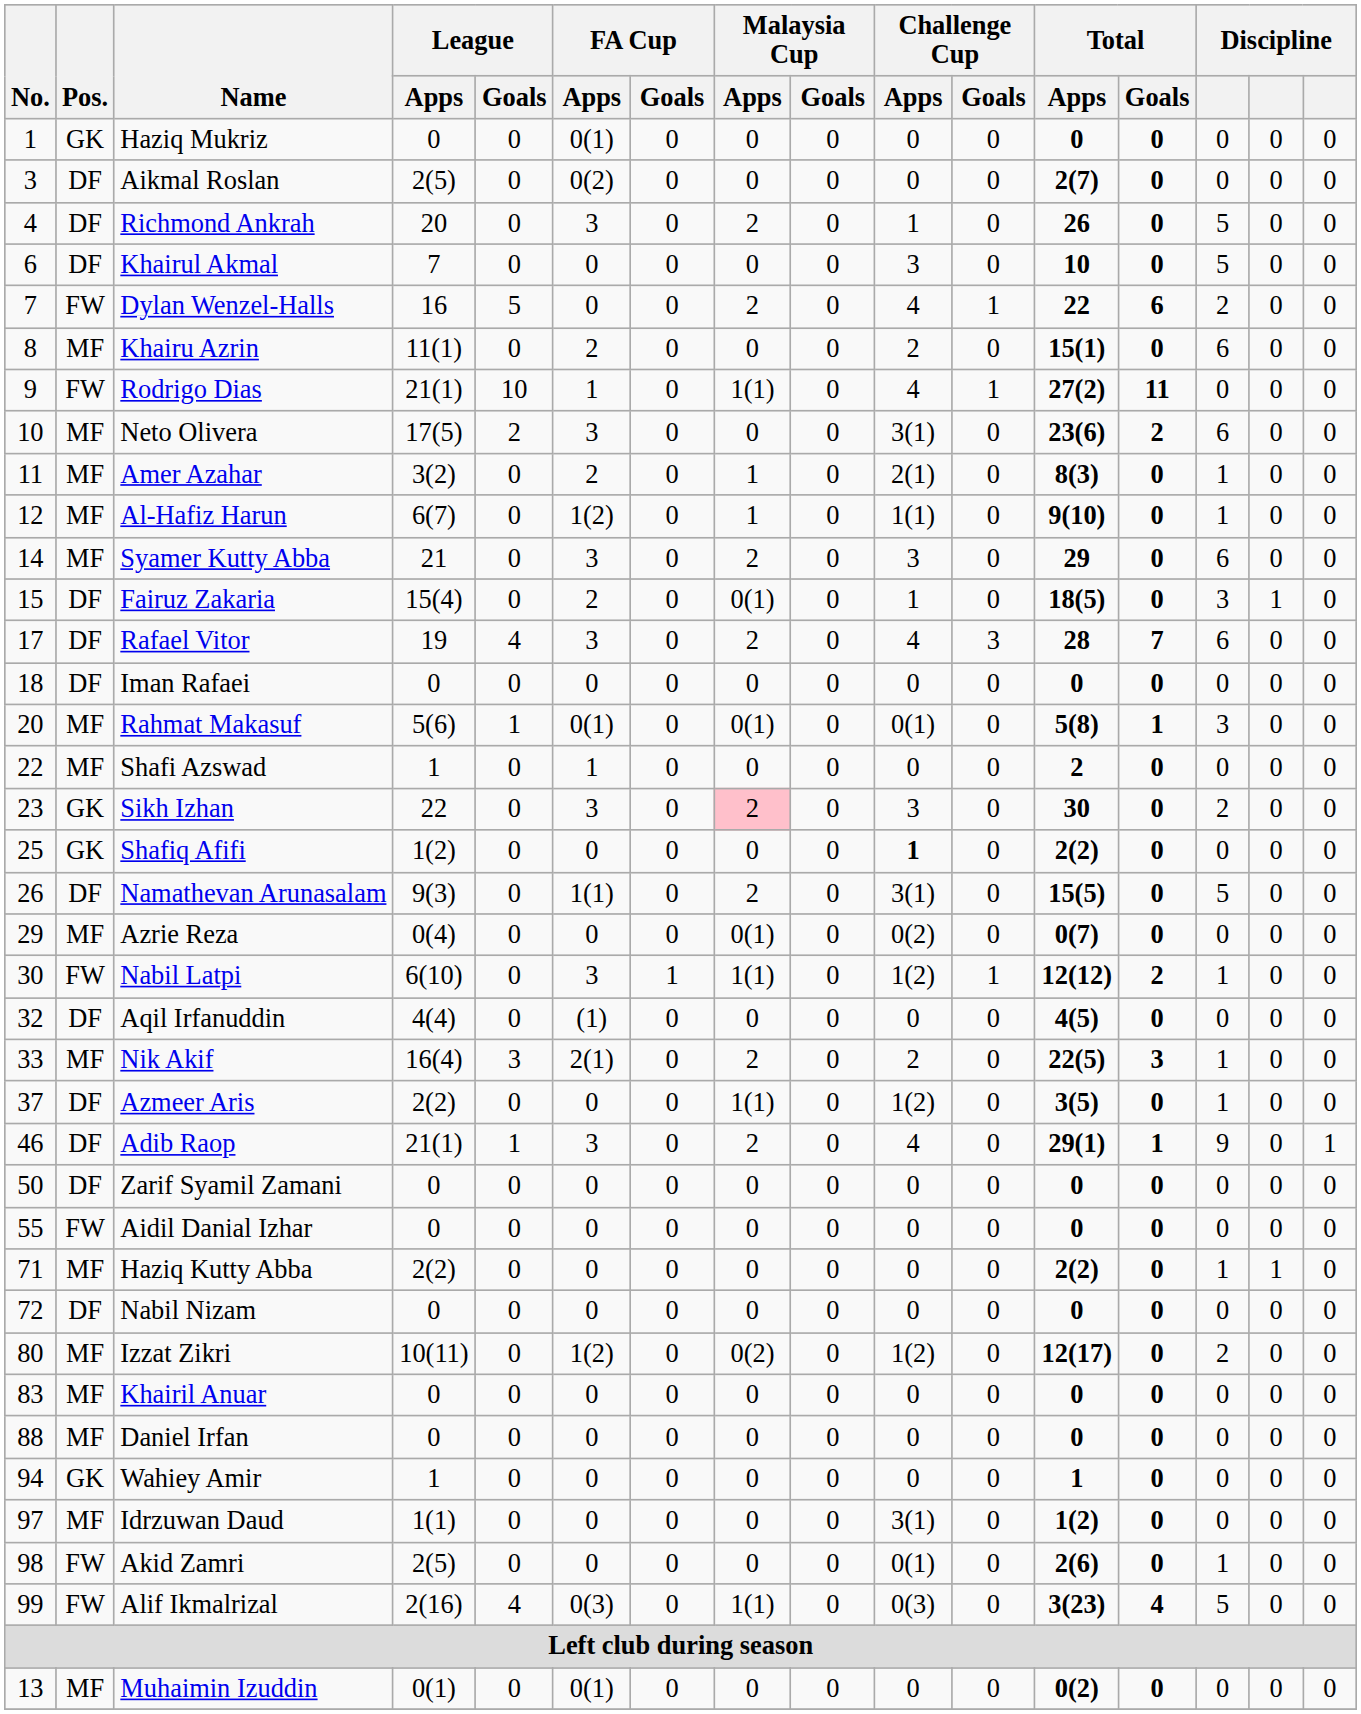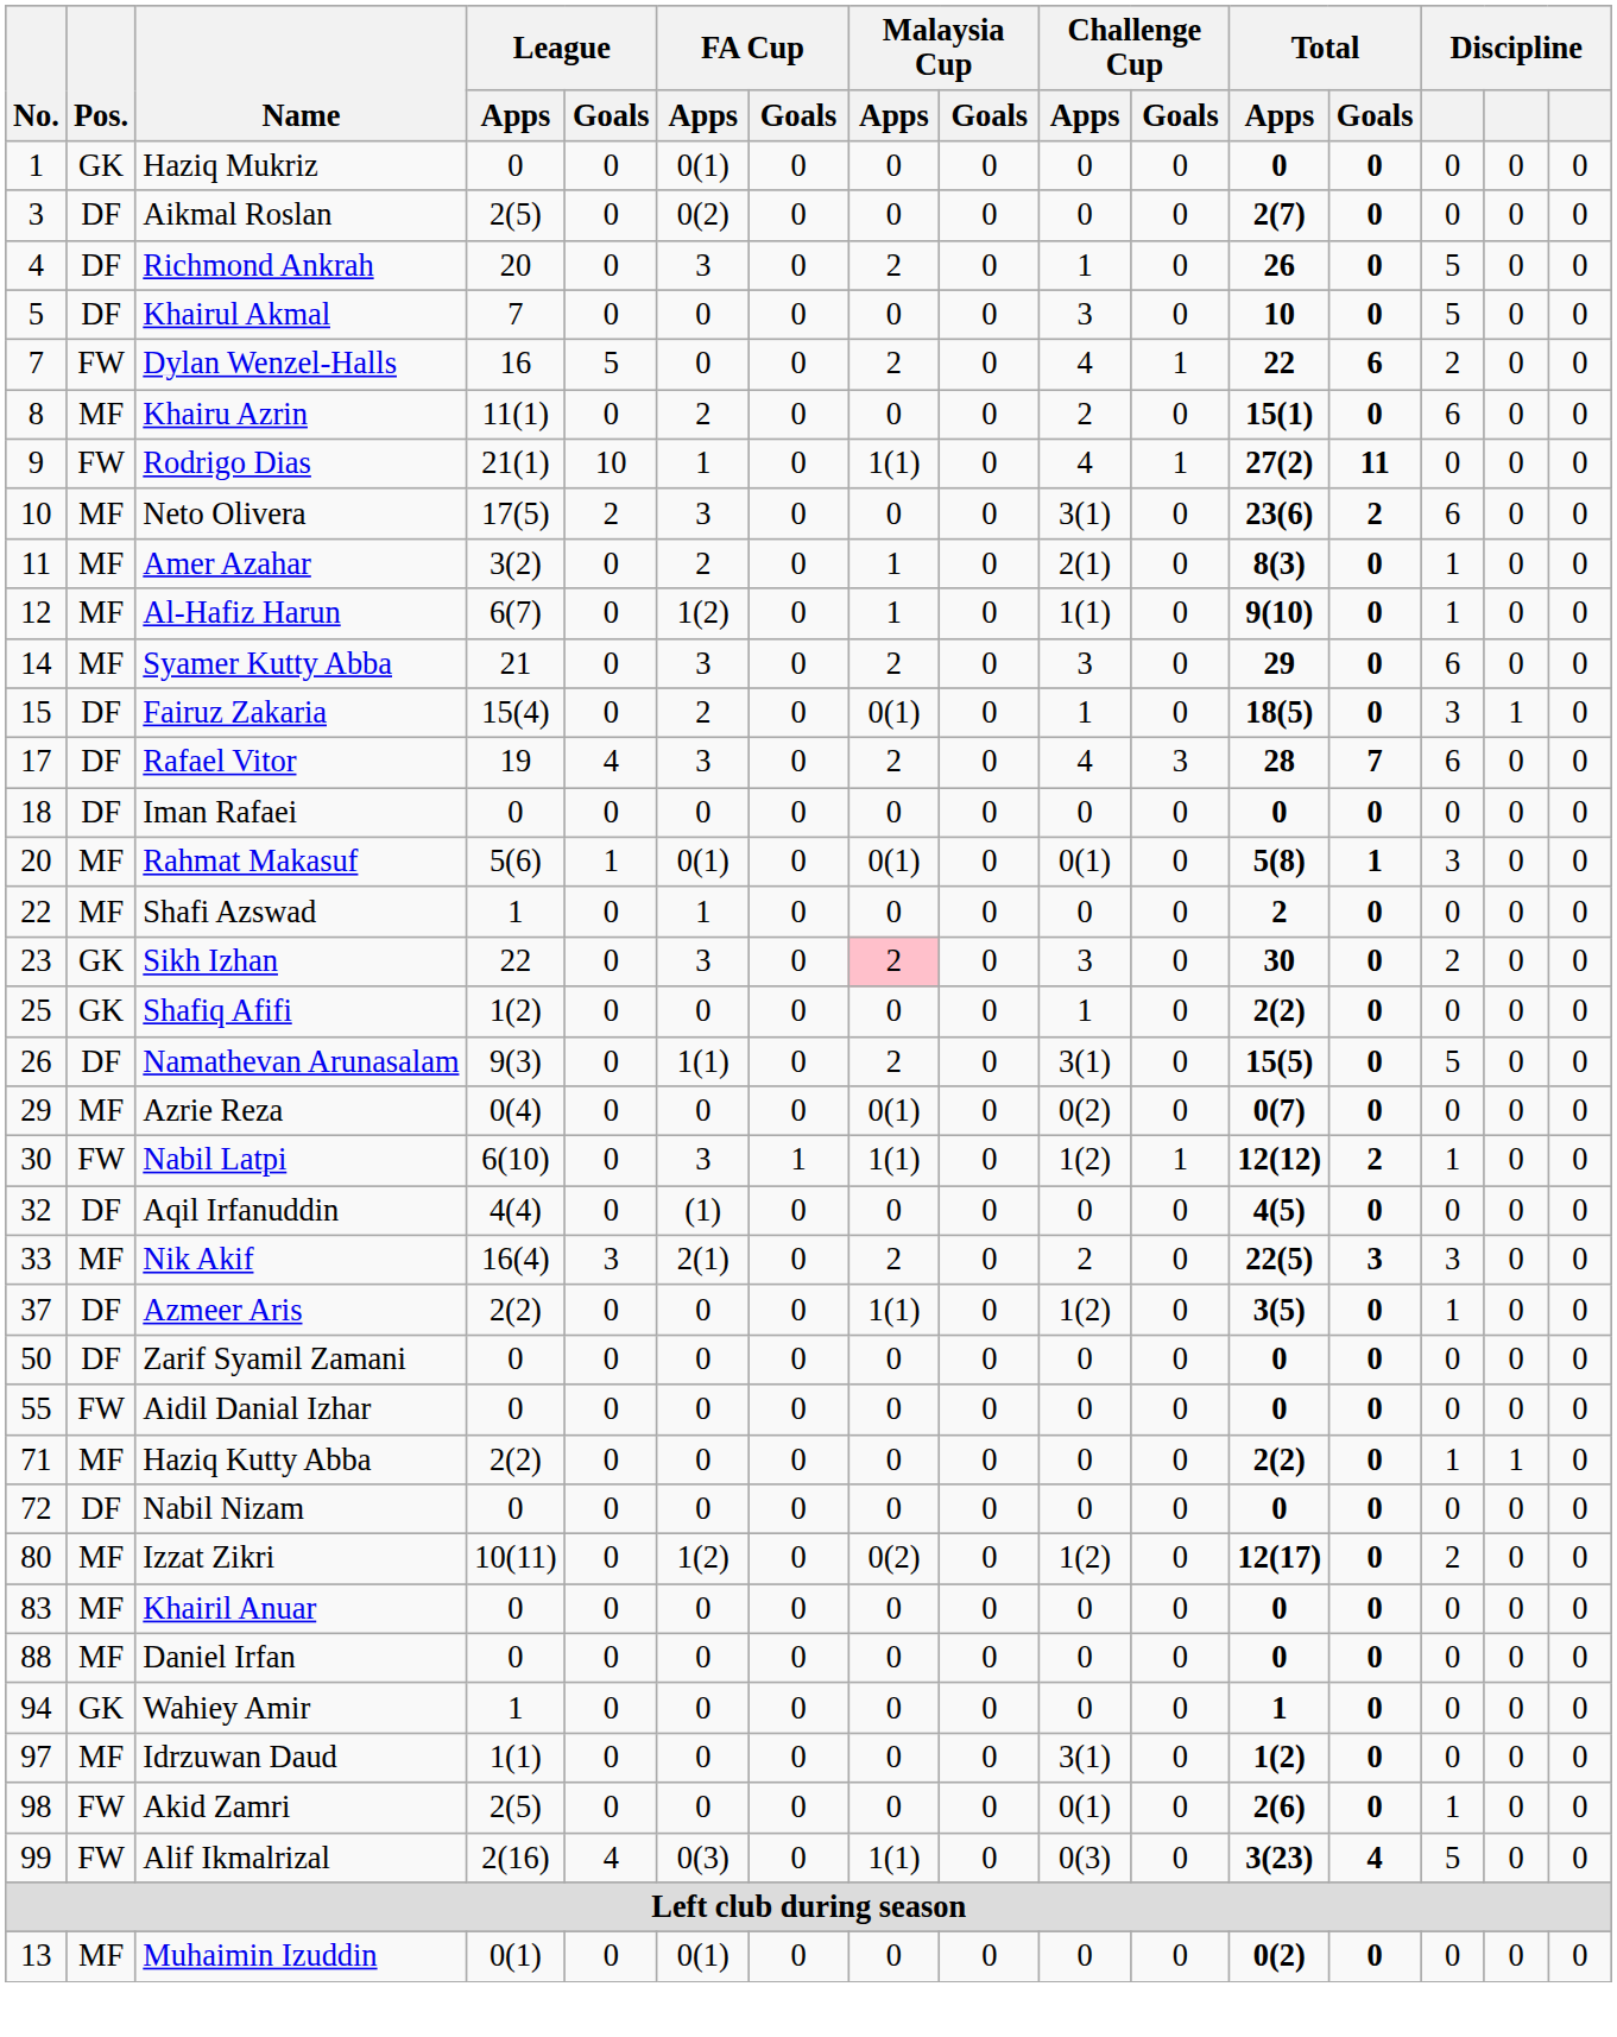 <table class="wikitable" style="text-align:center">
 <tr>
 <th rowspan="2" style="vertical-align:bottom;">No.</th>
 <th rowspan="2" style="vertical-align:bottom;">Pos.</th>
 <th rowspan="2" style="vertical-align:bottom;">Name</th>
 <th colspan="2" style="width:90px;">League</th>
 <th colspan="2" style="width:90px;">FA Cup</th>
 <th colspan="2" style="width:90px;">Malaysia Cup</th>
 <th colspan="2" style="width:90px;">Challenge Cup</th>
 <th colspan="2" style="width:90px;">Total</th>
 <th colspan="3" style="width:90px;">Discipline</th>
 </tr>
 <tr>
 <th>Apps</th>
 <th>Goals</th>
 <th>Apps</th>
 <th>Goals</th>
 <th>Apps</th>
 <th>Goals</th>
 <th>Apps</th>
 <th>Goals</th>
 <th>Apps</th>
 <th>Goals</th>
 <th></th>
 <th></th>
 <th></th>
 </tr>
 <tr>
 <td>1</td>
 <td>GK</td>
 <td align="left"> Haziq Mukriz</td>
 <td>0</td>
 <td>0</td>
 <td>0(1)</td>
 <td>0</td>
 <td>0</td>
 <td>0</td>
 <td>0</td>
 <td>0</td>
 <td><strong>0</strong></td>
 <td><strong>0</strong></td>
 <td>0</td>
 <td>0</td>
 <td>0</td>
 </tr>
 <tr>
 <td>3</td>
 <td>DF</td>
 <td align="left"> Aikmal Roslan</td>
 <td>2(5)</td>
 <td>0</td>
 <td>0(2)</td>
 <td>0</td>
 <td>0</td>
 <td>0</td>
 <td>0</td>
 <td>0</td>
 <td><strong>2(7)</strong></td>
 <td><strong>0</strong></td>
 <td>0</td>
 <td>0</td>
 <td>0</td>
 </tr>
 <tr>
 <td>4</td>
 <td>DF</td>
 <td align="left"> <a href='#'>Richmond Ankrah</a></td>
 <td>20</td>
 <td>0</td>
 <td>3</td>
 <td>0</td>
 <td>2</td>
 <td>0</td>
 <td>1</td>
 <td>0</td>
 <td><strong>26</strong></td>
 <td><strong>0</strong></td>
 <td>5</td>
 <td>0</td>
 <td>0</td>
 </tr>
 <tr>
-<td>6</td>
+<td>5</td>
 <td>DF</td>
 <td align="left"> <a href='#'>Khairul Akmal</a></td>
 <td>7</td>
 <td>0</td>
 <td>0</td>
 <td>0</td>
 <td>0</td>
 <td>0</td>
 <td>3</td>
 <td>0</td>
 <td><strong>10</strong></td>
 <td><strong>0</strong></td>
 <td>5</td>
 <td>0</td>
 <td>0</td>
 </tr>
 <tr>
 <td>7</td>
 <td>FW</td>
 <td align="left"> <a href='#'>Dylan Wenzel-Halls</a></td>
 <td>16</td>
 <td>5</td>
 <td>0</td>
 <td>0</td>
 <td>2</td>
 <td>0</td>
 <td>4</td>
 <td>1</td>
 <td><strong>22</strong></td>
 <td><strong>6</strong></td>
 <td>2</td>
 <td>0</td>
 <td>0</td>
 </tr>
 <tr>
 <td>8</td>
 <td>MF</td>
 <td align="left"> <a href='#'>Khairu Azrin</a></td>
 <td>11(1)</td>
 <td>0</td>
 <td>2</td>
 <td>0</td>
 <td>0</td>
 <td>0</td>
 <td>2</td>
 <td>0</td>
 <td><strong>15(1)</strong></td>
 <td><strong>0</strong></td>
 <td>6</td>
 <td>0</td>
 <td>0</td>
 </tr>
 <tr>
 <td>9</td>
 <td>FW</td>
 <td align="left"> <a href='#'>Rodrigo Dias</a></td>
 <td>21(1)</td>
 <td>10</td>
 <td>1</td>
 <td>0</td>
 <td>1(1)</td>
 <td>0</td>
 <td>4</td>
 <td>1</td>
 <td><strong>27(2)</strong></td>
 <td><strong>11</strong></td>
 <td>0</td>
 <td>0</td>
 <td>0</td>
 </tr>
 <tr>
 <td>10</td>
 <td>MF</td>
 <td align="left"> Neto Olivera</td>
 <td>17(5)</td>
 <td>2</td>
 <td>3</td>
 <td>0</td>
 <td>0</td>
 <td>0</td>
 <td>3(1)</td>
 <td>0</td>
 <td><strong>23(6)</strong></td>
 <td><strong>2</strong></td>
 <td>6</td>
 <td>0</td>
 <td>0</td>
 </tr>
 <tr>
 <td>11</td>
 <td>MF</td>
 <td align="left"> <a href='#'>Amer Azahar</a></td>
 <td>3(2)</td>
 <td>0</td>
 <td>2</td>
 <td>0</td>
 <td>1</td>
 <td>0</td>
 <td>2(1)</td>
 <td>0</td>
 <td><strong>8(3)</strong></td>
 <td><strong>0</strong></td>
 <td>1</td>
 <td>0</td>
 <td>0</td>
 </tr>
 <tr>
 <td>12</td>
 <td>MF</td>
 <td align="left"> <a href='#'>Al-Hafiz Harun</a></td>
 <td>6(7)</td>
 <td>0</td>
 <td>1(2)</td>
 <td>0</td>
 <td>1</td>
 <td>0</td>
 <td>1(1)</td>
 <td>0</td>
 <td><strong>9(10)</strong></td>
 <td><strong>0</strong></td>
 <td>1</td>
 <td>0</td>
 <td>0</td>
 </tr>
 <tr>
 <td>14</td>
 <td>MF</td>
 <td align='left'> <a href='#'>Syamer Kutty Abba</a></td>
 <td>21</td>
 <td>0</td>
 <td>3</td>
 <td>0</td>
 <td>2</td>
 <td>0</td>
 <td>3</td>
 <td>0</td>
 <td><strong>29</strong></td>
 <td><strong>0</strong></td>
 <td>6</td>
 <td>0</td>
 <td>0</td>
 </tr>
 <tr>
 <td>15</td>
 <td>DF</td>
 <td align="left"> <a href='#'>Fairuz Zakaria</a></td>
 <td>15(4)</td>
 <td>0</td>
 <td>2</td>
 <td>0</td>
 <td>0(1)</td>
 <td>0</td>
 <td>1</td>
 <td>0</td>
 <td><strong>18(5)</strong></td>
 <td><strong>0</strong></td>
 <td>3</td>
 <td>1</td>
 <td>0</td>
 </tr>
 <tr>
 <td>17</td>
 <td>DF</td>
 <td align="left"> <a href='#'>Rafael Vitor</a></td>
 <td>19</td>
 <td>4</td>
 <td>3</td>
 <td>0</td>
 <td>2</td>
 <td>0</td>
 <td>4</td>
 <td>3</td>
 <td><strong>28</strong></td>
 <td><strong>7</strong></td>
 <td>6</td>
 <td>0</td>
 <td>0</td>
 </tr>
 <tr>
 <td>18</td>
 <td>DF</td>
 <td align="left"> Iman Rafaei</td>
 <td>0</td>
 <td>0</td>
 <td>0</td>
 <td>0</td>
 <td>0</td>
 <td>0</td>
 <td>0</td>
 <td>0</td>
 <td><strong>0</strong></td>
 <td><strong>0</strong></td>
 <td>0</td>
 <td>0</td>
 <td>0</td>
 </tr>
 <tr>
 <td>20</td>
 <td>MF</td>
 <td align="left"> <a href='#'>Rahmat Makasuf</a></td>
 <td>5(6)</td>
 <td>1</td>
 <td>0(1)</td>
 <td>0</td>
 <td>0(1)</td>
 <td>0</td>
 <td>0(1)</td>
 <td>0</td>
 <td><strong>5(8)</strong></td>
 <td><strong>1</strong></td>
 <td>3</td>
 <td>0</td>
 <td>0</td>
 </tr>
 <tr>
 <td>22</td>
 <td>MF</td>
 <td align="left"> Shafi Azswad</td>
 <td>1</td>
 <td>0</td>
 <td>1</td>
 <td>0</td>
 <td>0</td>
 <td>0</td>
 <td>0</td>
 <td>0</td>
 <td><strong>2</strong></td>
 <td><strong>0</strong></td>
 <td>0</td>
 <td>0</td>
 <td>0</td>
 </tr>
 <tr>
 <td>23</td>
 <td>GK</td>
 <td align="left"> <a href='#'>Sikh Izhan</a></td>
 <td>22</td>
 <td>0</td>
 <td>3</td>
 <td>0</td>
 <td style="background: pink;">2</td>
 <td>0</td>
 <td>3</td>
 <td>0</td>
 <td><strong>30</strong></td>
 <td><strong>0</strong></td>
 <td>2</td>
 <td>0</td>
 <td>0</td>
 </tr>
 <tr>
 <td>25</td>
 <td>GK</td>
 <td align="left"> <a href='#'>Shafiq Afifi</a></td>
 <td>1(2)</td>
 <td>0</td>
 <td>0</td>
 <td>0</td>
 <td>0</td>
 <td>0</td>
-<td><strong>1</strong></td>
+<td>1</td>
 <td>0</td>
 <td><strong>2(2)</strong></td>
 <td><strong>0</strong></td>
 <td>0</td>
 <td>0</td>
 <td>0</td>
 </tr>
 <tr>
 <td>26</td>
 <td>DF</td>
 <td align="left"> <a href='#'>Namathevan Arunasalam</a></td>
 <td>9(3)</td>
 <td>0</td>
 <td>1(1)</td>
 <td>0</td>
 <td>2</td>
 <td>0</td>
 <td>3(1)</td>
 <td>0</td>
 <td><strong>15(5)</strong></td>
 <td><strong>0</strong></td>
 <td>5</td>
 <td>0</td>
 <td>0</td>
 </tr>
 <tr>
 <td>29</td>
 <td>MF</td>
 <td align="left"> Azrie Reza</td>
 <td>0(4)</td>
 <td>0</td>
 <td>0</td>
 <td>0</td>
 <td>0(1)</td>
 <td>0</td>
 <td>0(2)</td>
 <td>0</td>
 <td><strong>0(7)</strong></td>
 <td><strong>0</strong></td>
 <td>0</td>
 <td>0</td>
 <td>0</td>
 </tr>
 <tr>
 <td>30</td>
 <td>FW</td>
 <td align="left"> <a href='#'>Nabil Latpi</a></td>
 <td>6(10)</td>
 <td>0</td>
 <td>3</td>
 <td>1</td>
 <td>1(1)</td>
 <td>0</td>
 <td>1(2)</td>
 <td>1</td>
 <td><strong>12(12)</strong></td>
 <td><strong>2</strong></td>
 <td>1</td>
 <td>0</td>
 <td>0</td>
 </tr>
 <tr>
 <td>32</td>
 <td>DF</td>
 <td align="left"> Aqil Irfanuddin</td>
 <td>4(4)</td>
 <td>0</td>
 <td>(1)</td>
 <td>0</td>
 <td>0</td>
 <td>0</td>
 <td>0</td>
 <td>0</td>
 <td><strong>4(5)</strong></td>
 <td><strong>0</strong></td>
 <td>0</td>
 <td>0</td>
 <td>0</td>
 </tr>
 <tr>
 <td>33</td>
 <td>MF</td>
 <td align="left"> <a href='#'>Nik Akif</a></td>
 <td>16(4)</td>
 <td>3</td>
 <td>2(1)</td>
 <td>0</td>
 <td>2</td>
 <td>0</td>
 <td>2</td>
 <td>0</td>
 <td><strong>22(5)</strong></td>
 <td><strong>3</strong></td>
-<td>1</td>
+<td>3</td>
 <td>0</td>
 <td>0</td>
 </tr>
 <tr>
 <td>37</td>
 <td>DF</td>
 <td align="left"> <a href='#'>Azmeer Aris</a></td>
 <td>2(2)</td>
 <td>0</td>
 <td>0</td>
 <td>0</td>
 <td>1(1)</td>
 <td>0</td>
 <td>1(2)</td>
 <td>0</td>
 <td><strong>3(5)</strong></td>
 <td><strong>0</strong></td>
 <td>1</td>
 <td>0</td>
 <td>0</td>
-</tr>
-<tr>
-<td>46</td>
-<td>DF</td>
-<td align="left"> <a href='#'>Adib Raop</a></td>
-<td>21(1)</td>
-<td>1</td>
-<td>3</td>
-<td>0</td>
-<td>2</td>
-<td>0</td>
-<td>4</td>
-<td>0</td>
-<td><strong>29(1)</strong></td>
-<td><strong>1</strong></td>
-<td>9</td>
-<td>0</td>
-<td>1</td>
 </tr>
 <tr>
 <td>50</td>
 <td>DF</td>
 <td align="left"> Zarif Syamil Zamani</td>
 <td>0</td>
 <td>0</td>
 <td>0</td>
 <td>0</td>
 <td>0</td>
 <td>0</td>
 <td>0</td>
 <td>0</td>
 <td><strong>0</strong></td>
 <td><strong>0</strong></td>
 <td>0</td>
 <td>0</td>
 <td>0</td>
 </tr>
 <tr>
 <td>55</td>
 <td>FW</td>
 <td align="left"> Aidil Danial Izhar</td>
 <td>0</td>
 <td>0</td>
 <td>0</td>
 <td>0</td>
 <td>0</td>
 <td>0</td>
 <td>0</td>
 <td>0</td>
 <td><strong>0</strong></td>
 <td><strong>0</strong></td>
 <td>0</td>
 <td>0</td>
 <td>0</td>
 </tr>
 <tr>
 <td>71</td>
 <td>MF</td>
 <td align="left"> Haziq Kutty Abba</td>
 <td>2(2)</td>
 <td>0</td>
 <td>0</td>
 <td>0</td>
 <td>0</td>
 <td>0</td>
 <td>0</td>
 <td>0</td>
 <td><strong>2(2)</strong></td>
 <td><strong>0</strong></td>
 <td>1</td>
 <td>1</td>
 <td>0</td>
 </tr>
 <tr>
 <td>72</td>
 <td>DF</td>
 <td align="left"> Nabil Nizam</td>
 <td>0</td>
 <td>0</td>
 <td>0</td>
 <td>0</td>
 <td>0</td>
 <td>0</td>
 <td>0</td>
 <td>0</td>
 <td><strong>0</strong></td>
 <td><strong>0</strong></td>
 <td>0</td>
 <td>0</td>
 <td>0</td>
 </tr>
 <tr>
 <td>80</td>
 <td>MF</td>
 <td align="left"> Izzat Zikri</td>
 <td>10(11)</td>
 <td>0</td>
 <td>1(2)</td>
 <td>0</td>
 <td>0(2)</td>
 <td>0</td>
 <td>1(2)</td>
 <td>0</td>
 <td><strong>12(17)</strong></td>
 <td><strong>0</strong></td>
 <td>2</td>
 <td>0</td>
 <td>0</td>
 </tr>
 <tr>
 <td>83</td>
 <td>MF</td>
 <td align="left"> <a href='#'>Khairil Anuar</a></td>
 <td>0</td>
 <td>0</td>
 <td>0</td>
 <td>0</td>
 <td>0</td>
 <td>0</td>
 <td>0</td>
 <td>0</td>
 <td><strong>0</strong></td>
 <td><strong>0</strong></td>
 <td>0</td>
 <td>0</td>
 <td>0</td>
 </tr>
 <tr>
 <td>88</td>
 <td>MF</td>
 <td align="left"> Daniel Irfan</td>
 <td>0</td>
 <td>0</td>
 <td>0</td>
 <td>0</td>
 <td>0</td>
 <td>0</td>
 <td>0</td>
 <td>0</td>
 <td><strong>0</strong></td>
 <td><strong>0</strong></td>
 <td>0</td>
 <td>0</td>
 <td>0</td>
 </tr>
 <tr>
 <td>94</td>
 <td>GK</td>
 <td align="left"> Wahiey Amir</td>
 <td>1</td>
 <td>0</td>
 <td>0</td>
 <td>0</td>
 <td>0</td>
 <td>0</td>
 <td>0</td>
 <td>0</td>
 <td><strong>1</strong></td>
 <td><strong>0</strong></td>
 <td>0</td>
 <td>0</td>
 <td>0</td>
 </tr>
 <tr>
 <td>97</td>
 <td>MF</td>
 <td align="left"> Idrzuwan Daud</td>
 <td>1(1)</td>
 <td>0</td>
 <td>0</td>
 <td>0</td>
 <td>0</td>
 <td>0</td>
 <td>3(1)</td>
 <td>0</td>
 <td><strong>1(2)</strong></td>
 <td><strong>0</strong></td>
 <td>0</td>
 <td>0</td>
 <td>0</td>
 </tr>
 <tr>
 <td>98</td>
 <td>FW</td>
 <td align="left"> Akid Zamri</td>
 <td>2(5)</td>
 <td>0</td>
 <td>0</td>
 <td>0</td>
 <td>0</td>
 <td>0</td>
 <td>0(1)</td>
 <td>0</td>
 <td><strong>2(6)</strong></td>
 <td><strong>0</strong></td>
 <td>1</td>
 <td>0</td>
 <td>0</td>
 </tr>
 <tr>
 <td>99</td>
 <td>FW</td>
 <td align="left"> Alif Ikmalrizal</td>
 <td>2(16)</td>
 <td>4</td>
 <td>0(3)</td>
 <td>0</td>
 <td>1(1)</td>
 <td>0</td>
 <td>0(3)</td>
 <td>0</td>
 <td><strong>3(23)</strong></td>
 <td><strong>4</strong></td>
 <td>5</td>
 <td>0</td>
 <td>0</td>
 </tr>
 <tr>
 <th colspan="16" style="background:#dcdcdc; text-align:center;">Left club during season</th>
 </tr>
 <tr>
 <td>13</td>
 <td>MF</td>
 <td align="left"> <a href='#'>Muhaimin Izuddin</a></td>
 <td>0(1)</td>
 <td>0</td>
 <td>0(1)</td>
 <td>0</td>
 <td>0</td>
 <td>0</td>
 <td>0</td>
 <td>0</td>
 <td><strong>0(2)</strong></td>
 <td><strong>0</strong></td>
 <td>0</td>
 <td>0</td>
 <td>0</td>
 </tr>
 <tr>
 </tr>
 </table>
